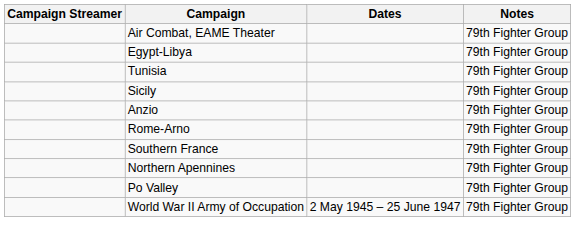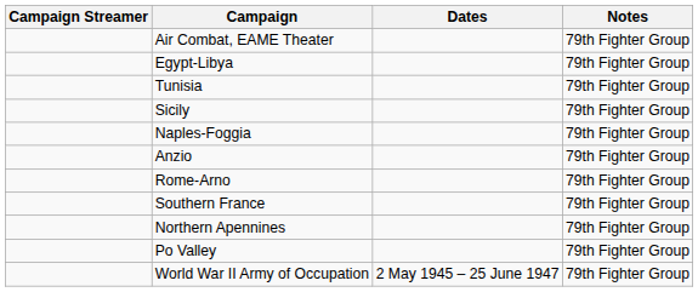 <table class="wikitable">
 <tr>
 <th>Campaign Streamer</th>
 <th>Campaign</th>
 <th>Dates</th>
 <th>Notes</th>
 </tr>
 <tr>
 <td></td>
 <td>Air Combat, EAME Theater</td>
 <td></td>
 <td>79th Fighter Group</td>
 </tr>
 <tr>
 <td></td>
 <td>Egypt-Libya</td>
 <td></td>
 <td>79th Fighter Group</td>
 </tr>
 <tr>
 <td></td>
 <td>Tunisia</td>
 <td></td>
 <td>79th Fighter Group</td>
 </tr>
 <tr>
 <td></td>
 <td>Sicily</td>
+<td></td>
+<td>79th Fighter Group</td>
+</tr>
+<tr>
+<td></td>
+<td>Naples-Foggia</td>
 <td></td>
 <td>79th Fighter Group</td>
 </tr>
 <tr>
 <td></td>
 <td>Anzio</td>
 <td></td>
 <td>79th Fighter Group</td>
 </tr>
 <tr>
 <td></td>
 <td>Rome-Arno</td>
 <td></td>
 <td>79th Fighter Group</td>
 </tr>
 <tr>
 <td></td>
 <td>Southern France</td>
 <td></td>
 <td>79th Fighter Group</td>
 </tr>
 <tr>
 <td></td>
 <td>Northern Apennines</td>
 <td></td>
 <td>79th Fighter Group</td>
 </tr>
 <tr>
 <td></td>
 <td>Po Valley</td>
 <td></td>
 <td>79th Fighter Group</td>
 </tr>
 <tr>
 <td></td>
 <td>World War II Army of Occupation</td>
 <td>2 May 1945 – 25 June 1947</td>
 <td>79th Fighter Group</td>
 </tr>
 </table>
